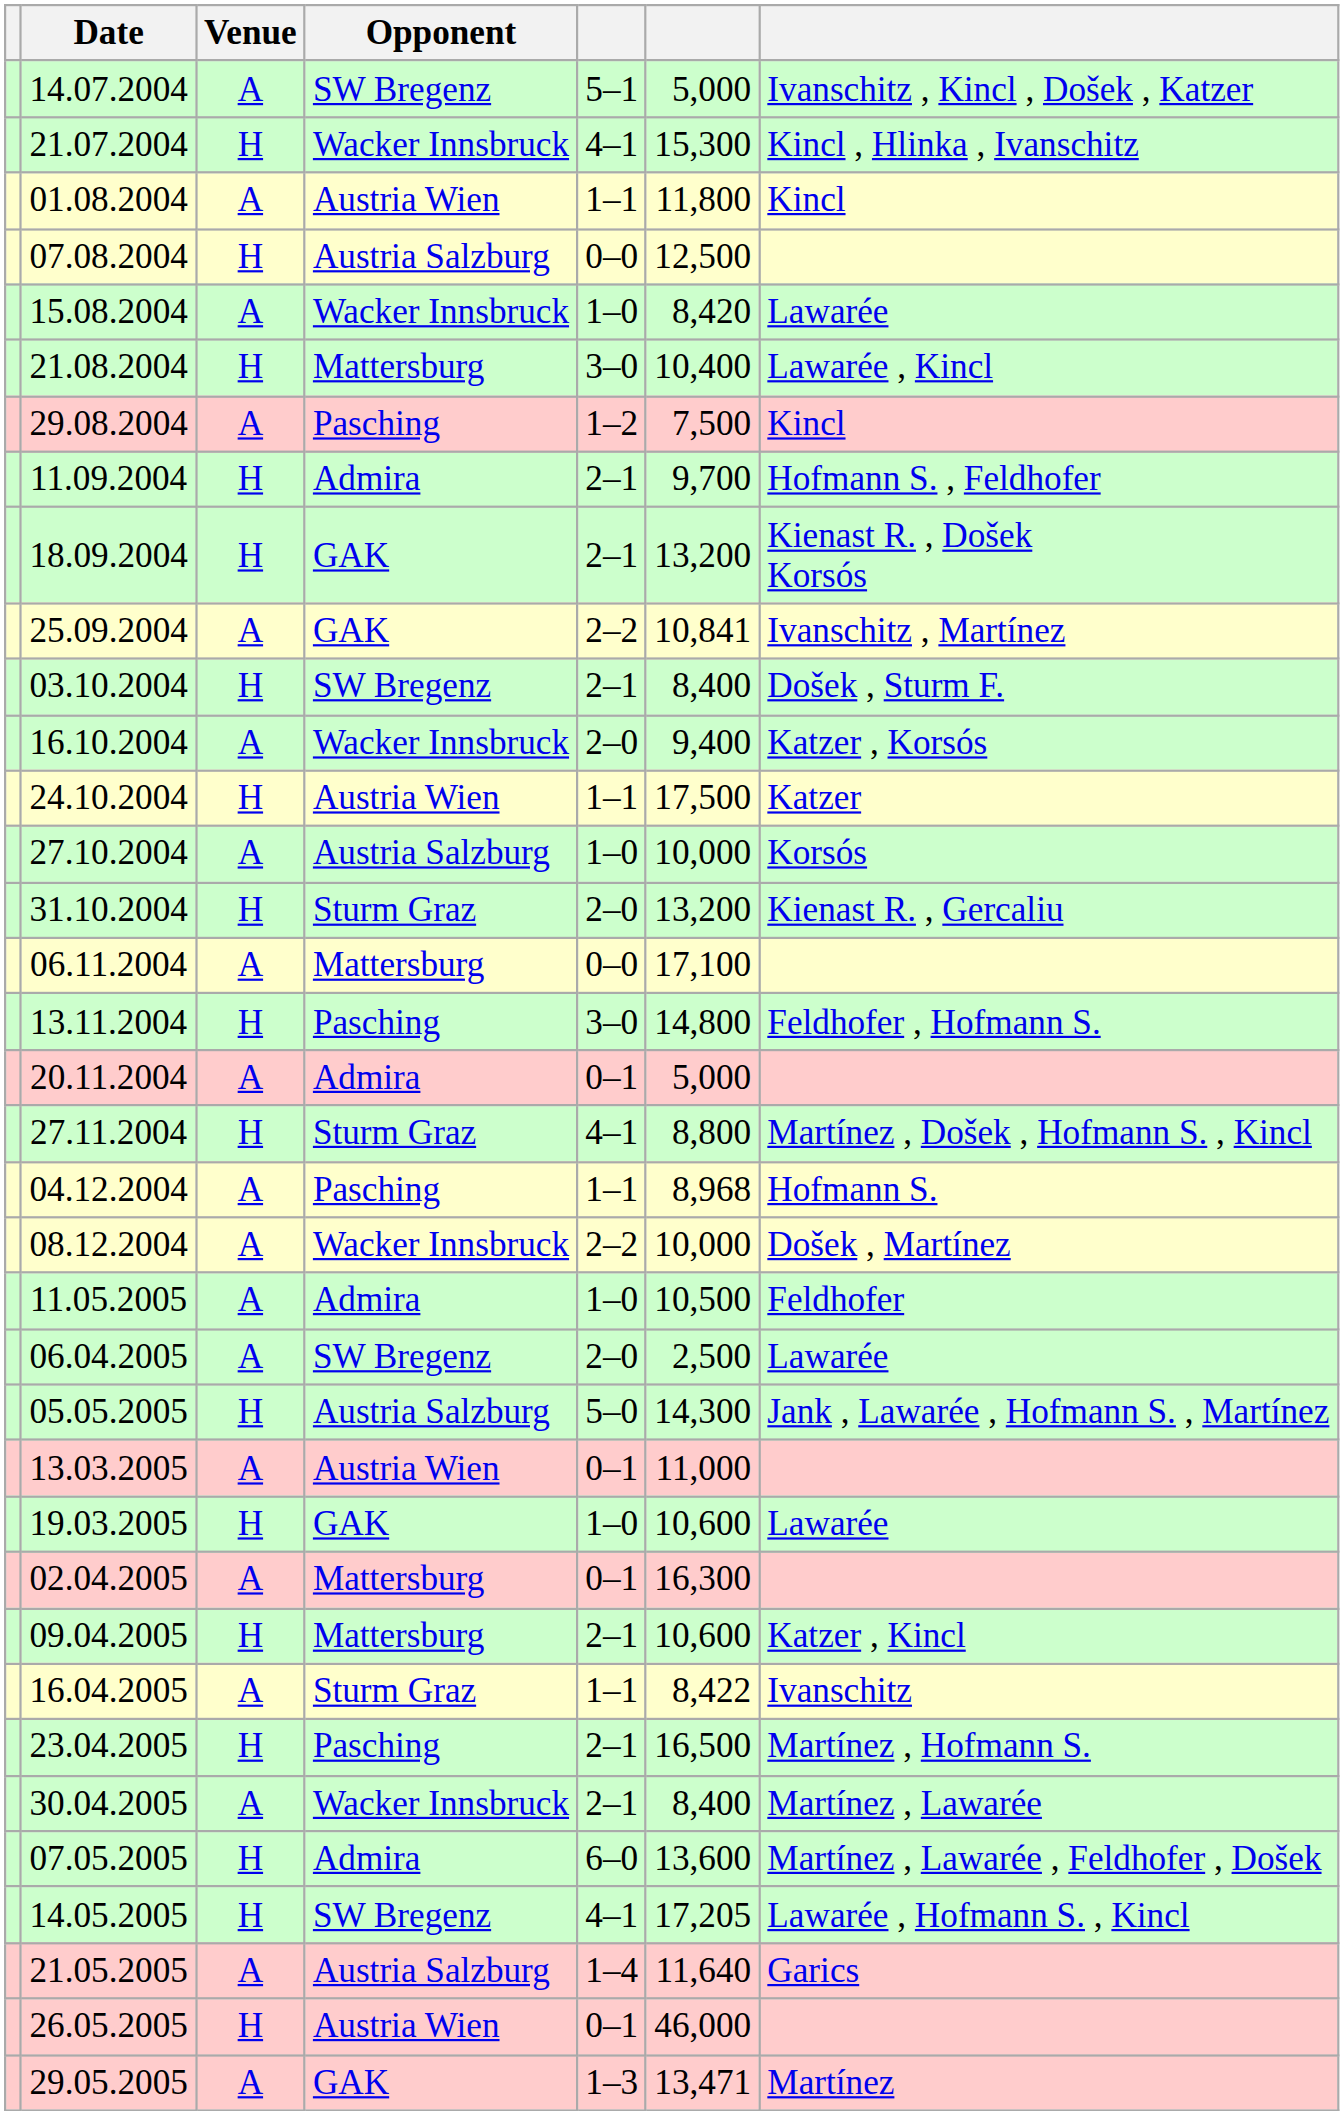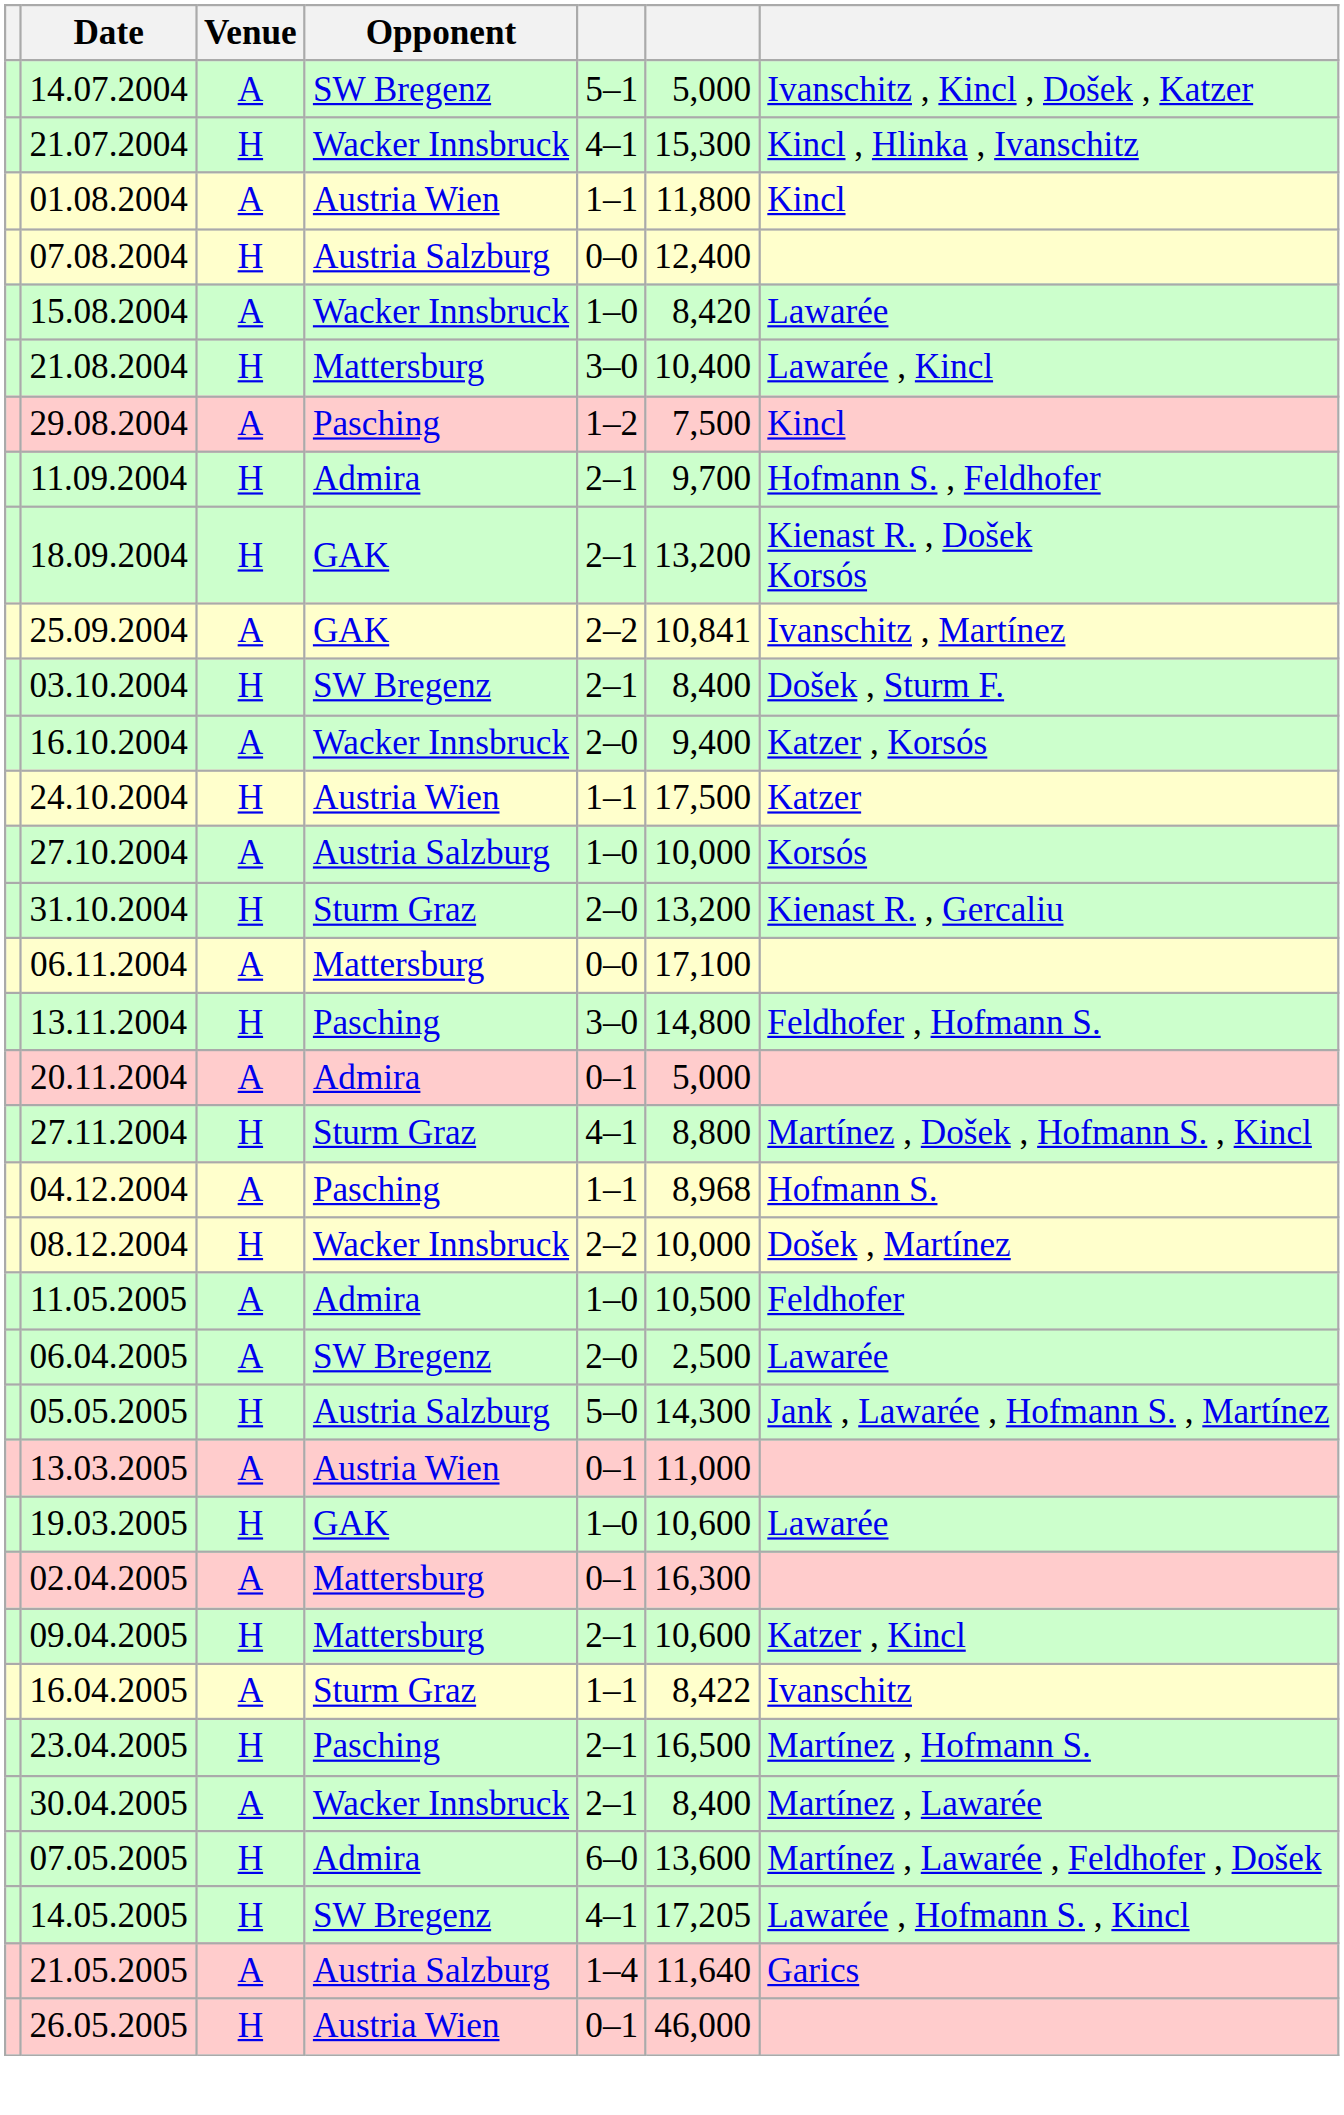 <table class="wikitable" Style="text-align: center">
 <tr>
 <th></th>
 <th>Date</th>
 <th>Venue</th>
 <th>Opponent</th>
 <th></th>
 <th></th>
 <th></th>
 </tr>
 <tr style="background:#cfc">
 <td></td>
 <td>14.07.2004</td>
 <td><a href='#'>A</a></td>
 <td align="left"><a href='#'>SW Bregenz</a></td>
 <td>5–1</td>
 <td align="right">5,000</td>
 <td align="left"><a href='#'>Ivanschitz</a>  , <a href='#'>Kincl</a> , <a href='#'>Došek</a> , <a href='#'>Katzer</a> </td>
 </tr>
 <tr style="background:#cfc">
 <td></td>
 <td>21.07.2004</td>
 <td><a href='#'>H</a></td>
 <td align="left"><a href='#'>Wacker Innsbruck</a></td>
 <td>4–1</td>
 <td align="right">15,300</td>
 <td align="left"><a href='#'>Kincl</a>  , <a href='#'>Hlinka</a> , <a href='#'>Ivanschitz</a> </td>
 </tr>
 <tr style="background:#ffc">
 <td></td>
 <td>01.08.2004</td>
 <td><a href='#'>A</a></td>
 <td align="left"><a href='#'>Austria Wien</a></td>
 <td>1–1</td>
 <td align="right">11,800</td>
 <td align="left"><a href='#'>Kincl</a> </td>
 </tr>
 <tr style="background:#ffc">
 <td></td>
 <td>07.08.2004</td>
 <td><a href='#'>H</a></td>
 <td align="left"><a href='#'>Austria Salzburg</a></td>
 <td>0–0</td>
-<td align="right">12,500</td>
+<td align="right">12,400</td>
 <td align="left"></td>
 </tr>
 <tr style="background:#cfc">
 <td></td>
 <td>15.08.2004</td>
 <td><a href='#'>A</a></td>
 <td align="left"><a href='#'>Wacker Innsbruck</a></td>
 <td>1–0</td>
 <td align="right">8,420</td>
 <td align="left"><a href='#'>Lawarée</a> </td>
 </tr>
 <tr style="background:#cfc">
 <td></td>
 <td>21.08.2004</td>
 <td><a href='#'>H</a></td>
 <td align="left"><a href='#'>Mattersburg</a></td>
 <td>3–0</td>
 <td align="right">10,400</td>
 <td align="left"><a href='#'>Lawarée</a>  , <a href='#'>Kincl</a> </td>
 </tr>
 <tr style="background:#fcc">
 <td></td>
 <td>29.08.2004</td>
 <td><a href='#'>A</a></td>
 <td align="left"><a href='#'>Pasching</a></td>
 <td>1–2</td>
 <td align="right">7,500</td>
 <td align="left"><a href='#'>Kincl</a> </td>
 </tr>
 <tr style="background:#cfc">
 <td></td>
 <td>11.09.2004</td>
 <td><a href='#'>H</a></td>
 <td align="left"><a href='#'>Admira</a></td>
 <td>2–1</td>
 <td align="right">9,700</td>
 <td align="left"><a href='#'>Hofmann S.</a> , <a href='#'>Feldhofer</a> </td>
 </tr>
 <tr style="background:#cfc">
 <td></td>
 <td>18.09.2004</td>
 <td><a href='#'>H</a></td>
 <td align="left"><a href='#'>GAK</a></td>
 <td>2–1</td>
 <td align="right">13,200</td>
 <td align="left"><a href='#'>Kienast R.</a> , <a href='#'>Došek</a> <br><a href='#'>Korsós</a> </td>
 </tr>
 <tr style="background:#ffc">
 <td></td>
 <td>25.09.2004</td>
 <td><a href='#'>A</a></td>
 <td align="left"><a href='#'>GAK</a></td>
 <td>2–2</td>
 <td align="right">10,841</td>
 <td align="left"><a href='#'>Ivanschitz</a> , <a href='#'>Martínez</a> </td>
 </tr>
 <tr style="background:#cfc">
 <td></td>
 <td>03.10.2004</td>
 <td><a href='#'>H</a></td>
 <td align="left"><a href='#'>SW Bregenz</a></td>
 <td>2–1</td>
 <td align="right">8,400</td>
 <td align="left"><a href='#'>Došek</a> , <a href='#'>Sturm F.</a> </td>
 </tr>
 <tr style="background:#cfc">
 <td></td>
 <td>16.10.2004</td>
 <td><a href='#'>A</a></td>
 <td align="left"><a href='#'>Wacker Innsbruck</a></td>
 <td>2–0</td>
 <td align="right">9,400</td>
 <td align="left"><a href='#'>Katzer</a> , <a href='#'>Korsós</a> </td>
 </tr>
 <tr style="background:#ffc">
 <td></td>
 <td>24.10.2004</td>
 <td><a href='#'>H</a></td>
 <td align="left"><a href='#'>Austria Wien</a></td>
 <td>1–1</td>
 <td align="right">17,500</td>
 <td align="left"><a href='#'>Katzer</a> </td>
 </tr>
 <tr style="background:#cfc">
 <td></td>
 <td>27.10.2004</td>
 <td><a href='#'>A</a></td>
 <td align="left"><a href='#'>Austria Salzburg</a></td>
 <td>1–0</td>
 <td align="right">10,000</td>
 <td align="left"><a href='#'>Korsós</a> </td>
 </tr>
 <tr style="background:#cfc">
 <td></td>
 <td>31.10.2004</td>
 <td><a href='#'>H</a></td>
 <td align="left"><a href='#'>Sturm Graz</a></td>
 <td>2–0</td>
 <td align="right">13,200</td>
 <td align="left"><a href='#'>Kienast R.</a> , <a href='#'>Gercaliu</a> </td>
 </tr>
 <tr style="background:#ffc">
 <td></td>
 <td>06.11.2004</td>
 <td><a href='#'>A</a></td>
 <td align="left"><a href='#'>Mattersburg</a></td>
 <td>0–0</td>
 <td align="right">17,100</td>
 <td align="left"></td>
 </tr>
 <tr style="background:#cfc">
 <td></td>
 <td>13.11.2004</td>
 <td><a href='#'>H</a></td>
 <td align="left"><a href='#'>Pasching</a></td>
 <td>3–0</td>
 <td align="right">14,800</td>
 <td align="left"><a href='#'>Feldhofer</a> , <a href='#'>Hofmann S.</a>  </td>
 </tr>
 <tr style="background:#fcc">
 <td></td>
 <td>20.11.2004</td>
 <td><a href='#'>A</a></td>
 <td align="left"><a href='#'>Admira</a></td>
 <td>0–1</td>
 <td align="right">5,000</td>
 <td align="left"></td>
 </tr>
 <tr style="background:#cfc">
 <td></td>
 <td>27.11.2004</td>
 <td><a href='#'>H</a></td>
 <td align="left"><a href='#'>Sturm Graz</a></td>
 <td>4–1</td>
 <td align="right">8,800</td>
 <td align="left"><a href='#'>Martínez</a> , <a href='#'>Došek</a> , <a href='#'>Hofmann S.</a> , <a href='#'>Kincl</a> </td>
 </tr>
 <tr style="background:#ffc">
 <td></td>
 <td>04.12.2004</td>
 <td><a href='#'>A</a></td>
 <td align="left"><a href='#'>Pasching</a></td>
 <td>1–1</td>
 <td align="right">8,968</td>
 <td align="left"><a href='#'>Hofmann S.</a> </td>
 </tr>
 <tr style="background:#ffc">
 <td></td>
 <td>08.12.2004</td>
-<td><a href='#'>A</a></td>
+<td><a href='#'>H</a></td>
 <td align="left"><a href='#'>Wacker Innsbruck</a></td>
 <td>2–2</td>
 <td align="right">10,000</td>
 <td align="left"><a href='#'>Došek</a> , <a href='#'>Martínez</a> </td>
 </tr>
 <tr style="background:#cfc">
 <td></td>
 <td>11.05.2005</td>
 <td><a href='#'>A</a></td>
 <td align="left"><a href='#'>Admira</a></td>
 <td>1–0</td>
 <td align="right">10,500</td>
 <td align="left"><a href='#'>Feldhofer</a> </td>
 </tr>
 <tr style="background:#cfc">
 <td></td>
 <td>06.04.2005</td>
 <td><a href='#'>A</a></td>
 <td align="left"><a href='#'>SW Bregenz</a></td>
 <td>2–0</td>
 <td align="right">2,500</td>
 <td align="left"><a href='#'>Lawarée</a>  </td>
 </tr>
 <tr style="background:#cfc">
 <td></td>
 <td>05.05.2005</td>
 <td><a href='#'>H</a></td>
 <td align="left"><a href='#'>Austria Salzburg</a></td>
 <td>5–0</td>
 <td align="right">14,300</td>
 <td align="left"><a href='#'>Jank</a> , <a href='#'>Lawarée</a>  , <a href='#'>Hofmann S.</a> , <a href='#'>Martínez</a> </td>
 </tr>
 <tr style="background:#fcc">
 <td></td>
 <td>13.03.2005</td>
 <td><a href='#'>A</a></td>
 <td align="left"><a href='#'>Austria Wien</a></td>
 <td>0–1</td>
 <td align="right">11,000</td>
 <td align="left"></td>
 </tr>
 <tr style="background:#cfc">
 <td></td>
 <td>19.03.2005</td>
 <td><a href='#'>H</a></td>
 <td align="left"><a href='#'>GAK</a></td>
 <td>1–0</td>
 <td align="right">10,600</td>
 <td align="left"><a href='#'>Lawarée</a> </td>
 </tr>
 <tr style="background:#fcc">
 <td></td>
 <td>02.04.2005</td>
 <td><a href='#'>A</a></td>
 <td align="left"><a href='#'>Mattersburg</a></td>
 <td>0–1</td>
 <td align="right">16,300</td>
 <td align="left"></td>
 </tr>
 <tr style="background:#cfc">
 <td></td>
 <td>09.04.2005</td>
 <td><a href='#'>H</a></td>
 <td align="left"><a href='#'>Mattersburg</a></td>
 <td>2–1</td>
 <td align="right">10,600</td>
 <td align="left"><a href='#'>Katzer</a> , <a href='#'>Kincl</a> </td>
 </tr>
 <tr style="background:#ffc">
 <td></td>
 <td>16.04.2005</td>
 <td><a href='#'>A</a></td>
 <td align="left"><a href='#'>Sturm Graz</a></td>
 <td>1–1</td>
 <td align="right">8,422</td>
 <td align="left"><a href='#'>Ivanschitz</a> </td>
 </tr>
 <tr style="background:#cfc">
 <td></td>
 <td>23.04.2005</td>
 <td><a href='#'>H</a></td>
 <td align="left"><a href='#'>Pasching</a></td>
 <td>2–1</td>
 <td align="right">16,500</td>
 <td align="left"><a href='#'>Martínez</a> , <a href='#'>Hofmann S.</a> </td>
 </tr>
 <tr style="background:#cfc">
 <td></td>
 <td>30.04.2005</td>
 <td><a href='#'>A</a></td>
 <td align="left"><a href='#'>Wacker Innsbruck</a></td>
 <td>2–1</td>
 <td align="right">8,400</td>
 <td align="left"><a href='#'>Martínez</a> , <a href='#'>Lawarée</a> </td>
 </tr>
 <tr style="background:#cfc">
 <td></td>
 <td>07.05.2005</td>
 <td><a href='#'>H</a></td>
 <td align="left"><a href='#'>Admira</a></td>
 <td>6–0</td>
 <td align="right">13,600</td>
 <td align="left"><a href='#'>Martínez</a> , <a href='#'>Lawarée</a>  , <a href='#'>Feldhofer</a> , <a href='#'>Došek</a>  </td>
 </tr>
 <tr style="background:#cfc">
 <td></td>
 <td>14.05.2005</td>
 <td><a href='#'>H</a></td>
 <td align="left"><a href='#'>SW Bregenz</a></td>
 <td>4–1</td>
 <td align="right">17,205</td>
 <td align="left"><a href='#'>Lawarée</a>  , <a href='#'>Hofmann S.</a> , <a href='#'>Kincl</a> </td>
 </tr>
 <tr style="background:#fcc">
 <td></td>
 <td>21.05.2005</td>
 <td><a href='#'>A</a></td>
 <td align="left"><a href='#'>Austria Salzburg</a></td>
 <td>1–4</td>
 <td align="right">11,640</td>
 <td align="left"><a href='#'>Garics</a> </td>
 </tr>
 <tr style="background:#fcc">
 <td></td>
 <td>26.05.2005</td>
 <td><a href='#'>H</a></td>
 <td align="left"><a href='#'>Austria Wien</a></td>
 <td>0–1</td>
 <td align="right">46,000</td>
 <td align="left"></td>
 </tr>
-<tr style="background:#fcc">
-<td></td>
-<td>29.05.2005</td>
-<td><a href='#'>A</a></td>
-<td align="left"><a href='#'>GAK</a></td>
-<td>1–3</td>
-<td align="right">13,471</td>
-<td align="left"><a href='#'>Martínez</a> </td>
-</tr>
 </table>
